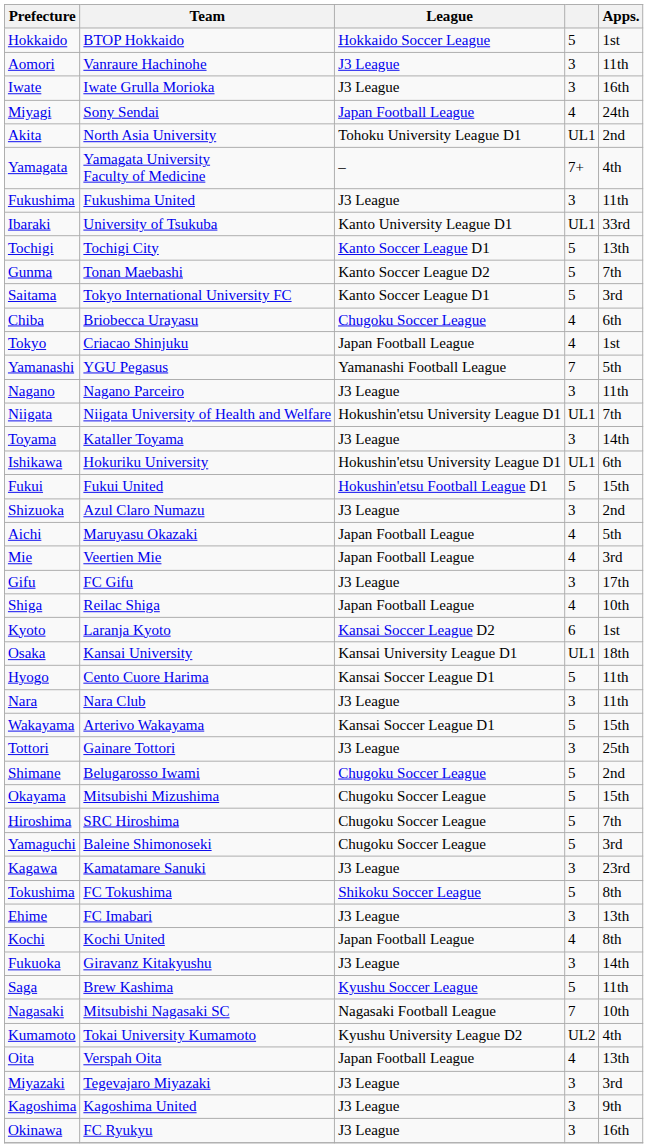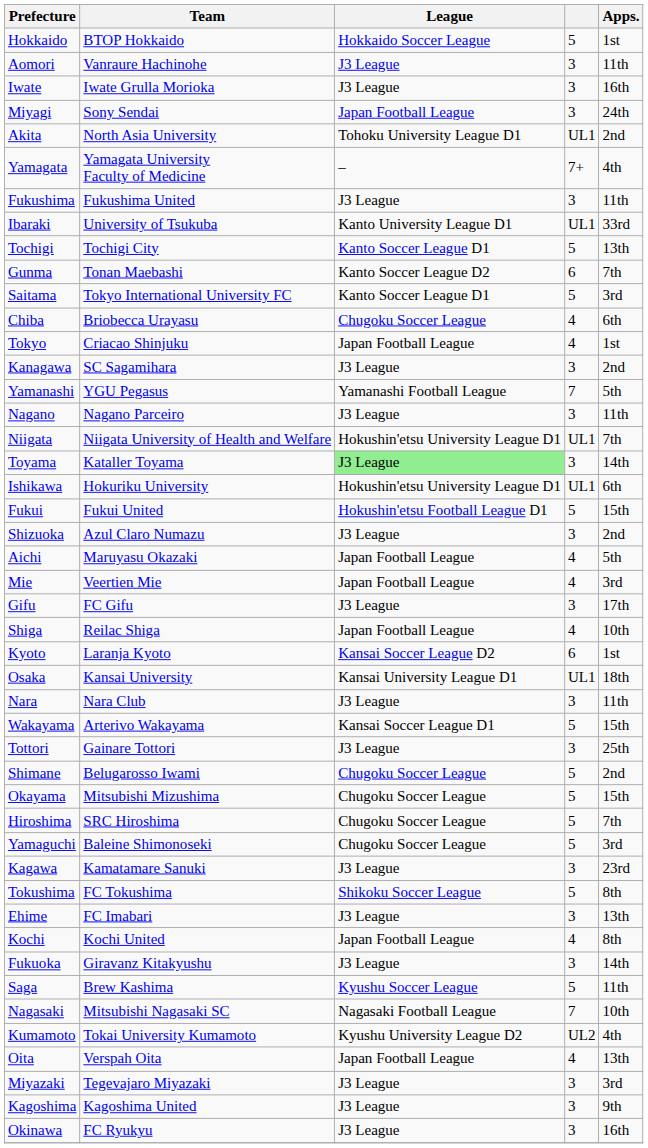 <table class="wikitable sortable" style="text-align:left">
 <tr>
 <th>Prefecture</th>
 <th>Team</th>
 <th>League</th>
 <th></th>
 <th>Apps.</th>
 </tr>
 <tr>
 <td><a href='#'>Hokkaido</a></td>
 <td><a href='#'>BTOP Hokkaido</a></td>
 <td><a href='#'>Hokkaido Soccer League</a></td>
 <td>5</td>
 <td>1st</td>
 </tr>
 <tr>
 <td><a href='#'>Aomori</a></td>
 <td><a href='#'>Vanraure Hachinohe</a></td>
 <td><a href='#'>J3 League</a></td>
 <td>3</td>
 <td>11th</td>
 </tr>
 <tr>
 <td><a href='#'>Iwate</a></td>
 <td><a href='#'>Iwate Grulla Morioka</a></td>
 <td>J3 League</td>
 <td>3</td>
 <td>16th</td>
 </tr>
 <tr>
 <td><a href='#'>Miyagi</a></td>
 <td><a href='#'>Sony Sendai</a></td>
 <td><a href='#'>Japan Football League</a></td>
-<td>4</td>
+<td>3</td>
 <td>24th</td>
 </tr>
 <tr>
 <td><a href='#'>Akita</a></td>
 <td><a href='#'>North Asia University</a></td>
 <td>Tohoku University League D1</td>
 <td>UL1</td>
 <td>2nd</td>
 </tr>
 <tr>
 <td><a href='#'>Yamagata</a></td>
 <td><a href='#'>Yamagata University<br>Faculty of Medicine</a></td>
 <td>–</td>
 <td>7+</td>
 <td>4th</td>
 </tr>
 <tr>
 <td><a href='#'>Fukushima</a></td>
 <td><a href='#'>Fukushima United</a></td>
 <td>J3 League</td>
 <td>3</td>
 <td>11th</td>
 </tr>
 <tr>
 <td><a href='#'>Ibaraki</a></td>
 <td><a href='#'>University of Tsukuba</a></td>
 <td>Kanto University League D1</td>
 <td>UL1</td>
 <td>33rd</td>
 </tr>
 <tr>
 <td><a href='#'>Tochigi</a></td>
 <td><a href='#'>Tochigi City</a></td>
 <td><a href='#'>Kanto Soccer League</a> D1</td>
 <td>5</td>
 <td>13th</td>
 </tr>
 <tr>
 <td><a href='#'>Gunma</a></td>
 <td><a href='#'>Tonan Maebashi</a></td>
 <td>Kanto Soccer League D2</td>
-<td>5</td>
+<td>6</td>
 <td>7th</td>
 </tr>
 <tr>
 <td><a href='#'>Saitama</a></td>
 <td><a href='#'>Tokyo International University FC</a></td>
 <td>Kanto Soccer League D1</td>
 <td>5</td>
 <td>3rd</td>
 </tr>
 <tr>
 <td><a href='#'>Chiba</a></td>
 <td><a href='#'>Briobecca Urayasu</a></td>
 <td><a href='#'>Chugoku Soccer League</a></td>
 <td>4</td>
 <td>6th</td>
 </tr>
 <tr>
 <td><a href='#'>Tokyo</a></td>
 <td><a href='#'>Criacao Shinjuku</a></td>
 <td>Japan Football League</td>
 <td>4</td>
 <td>1st</td>
+</tr>
+<tr>
+<td><a href='#'>Kanagawa</a></td>
+<td><a href='#'>SC Sagamihara</a></td>
+<td>J3 League</td>
+<td>3</td>
+<td>2nd</td>
 </tr>
 <tr>
 <td><a href='#'>Yamanashi</a></td>
 <td><a href='#'>YGU Pegasus</a></td>
 <td>Yamanashi Football League</td>
 <td>7</td>
 <td>5th</td>
 </tr>
 <tr>
 <td><a href='#'>Nagano</a></td>
 <td><a href='#'>Nagano Parceiro</a></td>
 <td>J3 League</td>
 <td>3</td>
 <td>11th</td>
 </tr>
 <tr>
 <td><a href='#'>Niigata</a></td>
 <td><a href='#'>Niigata University of Health and Welfare</a></td>
 <td>Hokushin'etsu University League D1</td>
 <td>UL1</td>
 <td>7th</td>
 </tr>
 <tr>
 <td><a href='#'>Toyama</a></td>
 <td><a href='#'>Kataller Toyama</a></td>
-<td>J3 League</td>
+<td style="background: lightgreen;">J3 League</td>
 <td>3</td>
 <td>14th</td>
 </tr>
 <tr>
 <td><a href='#'>Ishikawa</a></td>
 <td><a href='#'>Hokuriku University</a></td>
 <td>Hokushin'etsu University League D1</td>
 <td>UL1</td>
 <td>6th</td>
 </tr>
 <tr>
 <td><a href='#'>Fukui</a></td>
 <td><a href='#'>Fukui United</a></td>
 <td><a href='#'>Hokushin'etsu Football League</a> D1</td>
 <td>5</td>
 <td>15th</td>
 </tr>
 <tr>
 <td><a href='#'>Shizuoka</a></td>
 <td><a href='#'>Azul Claro Numazu</a></td>
 <td>J3 League</td>
 <td>3</td>
 <td>2nd</td>
 </tr>
 <tr>
 <td><a href='#'>Aichi</a></td>
 <td><a href='#'>Maruyasu Okazaki</a></td>
 <td>Japan Football League</td>
 <td>4</td>
 <td>5th</td>
 </tr>
 <tr>
 <td><a href='#'>Mie</a></td>
 <td><a href='#'>Veertien Mie</a></td>
 <td>Japan Football League</td>
 <td>4</td>
 <td>3rd</td>
 </tr>
 <tr>
 <td><a href='#'>Gifu</a></td>
 <td><a href='#'>FC Gifu</a></td>
 <td>J3 League</td>
 <td>3</td>
 <td>17th</td>
 </tr>
 <tr>
 <td><a href='#'>Shiga</a></td>
 <td><a href='#'>Reilac Shiga</a></td>
 <td>Japan Football League</td>
 <td>4</td>
 <td>10th</td>
 </tr>
 <tr>
 <td><a href='#'>Kyoto</a></td>
 <td><a href='#'>Laranja Kyoto</a></td>
 <td><a href='#'>Kansai Soccer League</a> D2</td>
 <td>6</td>
 <td>1st</td>
 </tr>
 <tr>
 <td><a href='#'>Osaka</a></td>
 <td><a href='#'>Kansai University</a></td>
 <td>Kansai University League D1</td>
 <td>UL1</td>
 <td>18th</td>
-</tr>
-<tr>
-<td><a href='#'>Hyogo</a></td>
-<td><a href='#'>Cento Cuore Harima</a></td>
-<td>Kansai Soccer League D1</td>
-<td>5</td>
-<td>11th</td>
 </tr>
 <tr>
 <td><a href='#'>Nara</a></td>
 <td><a href='#'>Nara Club</a></td>
 <td>J3 League</td>
 <td>3</td>
 <td>11th</td>
 </tr>
 <tr>
 <td><a href='#'>Wakayama</a></td>
 <td><a href='#'>Arterivo Wakayama</a></td>
 <td>Kansai Soccer League D1</td>
 <td>5</td>
 <td>15th</td>
 </tr>
 <tr>
 <td><a href='#'>Tottori</a></td>
 <td><a href='#'>Gainare Tottori</a></td>
 <td>J3 League</td>
 <td>3</td>
 <td>25th</td>
 </tr>
 <tr>
 <td><a href='#'>Shimane</a></td>
 <td><a href='#'>Belugarosso Iwami</a></td>
 <td><a href='#'>Chugoku Soccer League</a></td>
 <td>5</td>
 <td>2nd</td>
 </tr>
 <tr>
 <td><a href='#'>Okayama</a></td>
 <td><a href='#'>Mitsubishi Mizushima</a></td>
 <td>Chugoku Soccer League</td>
 <td>5</td>
 <td>15th</td>
 </tr>
 <tr>
 <td><a href='#'>Hiroshima</a></td>
 <td><a href='#'>SRC Hiroshima</a></td>
 <td>Chugoku Soccer League</td>
 <td>5</td>
 <td>7th</td>
 </tr>
 <tr>
 <td><a href='#'>Yamaguchi</a></td>
 <td><a href='#'>Baleine Shimonoseki</a></td>
 <td>Chugoku Soccer League</td>
 <td>5</td>
 <td>3rd</td>
 </tr>
 <tr>
 <td><a href='#'>Kagawa</a></td>
 <td><a href='#'>Kamatamare Sanuki</a></td>
 <td>J3 League</td>
 <td>3</td>
 <td>23rd</td>
 </tr>
 <tr>
 <td><a href='#'>Tokushima</a></td>
 <td><a href='#'>FC Tokushima</a></td>
 <td><a href='#'>Shikoku Soccer League</a></td>
 <td>5</td>
 <td>8th</td>
 </tr>
 <tr>
 <td><a href='#'>Ehime</a></td>
 <td><a href='#'>FC Imabari</a></td>
 <td>J3 League</td>
 <td>3</td>
 <td>13th</td>
 </tr>
 <tr>
 <td><a href='#'>Kochi</a></td>
 <td><a href='#'>Kochi United</a></td>
 <td>Japan Football League</td>
 <td>4</td>
 <td>8th</td>
 </tr>
 <tr>
 <td><a href='#'>Fukuoka</a></td>
 <td><a href='#'>Giravanz Kitakyushu</a></td>
 <td>J3 League</td>
 <td>3</td>
 <td>14th</td>
 </tr>
 <tr>
 <td><a href='#'>Saga</a></td>
 <td><a href='#'>Brew Kashima</a></td>
 <td><a href='#'>Kyushu Soccer League</a></td>
 <td>5</td>
 <td>11th</td>
 </tr>
 <tr>
 <td><a href='#'>Nagasaki</a></td>
 <td><a href='#'>Mitsubishi Nagasaki SC</a></td>
 <td>Nagasaki Football League</td>
 <td>7</td>
 <td>10th</td>
 </tr>
 <tr>
 <td><a href='#'>Kumamoto</a></td>
 <td><a href='#'>Tokai University Kumamoto</a></td>
 <td>Kyushu University League D2</td>
 <td>UL2</td>
 <td>4th</td>
 </tr>
 <tr>
 <td><a href='#'>Oita</a></td>
 <td><a href='#'>Verspah Oita</a></td>
 <td>Japan Football League</td>
 <td>4</td>
 <td>13th</td>
 </tr>
 <tr>
 <td><a href='#'>Miyazaki</a></td>
 <td><a href='#'>Tegevajaro Miyazaki</a></td>
 <td>J3 League</td>
 <td>3</td>
 <td>3rd</td>
 </tr>
 <tr>
 <td><a href='#'>Kagoshima</a></td>
 <td><a href='#'>Kagoshima United</a></td>
 <td>J3 League</td>
 <td>3</td>
 <td>9th</td>
 </tr>
 <tr>
 <td><a href='#'>Okinawa</a></td>
 <td><a href='#'>FC Ryukyu</a></td>
 <td>J3 League</td>
 <td>3</td>
 <td>16th</td>
 </tr>
 <tr>
 </tr>
 </table>
